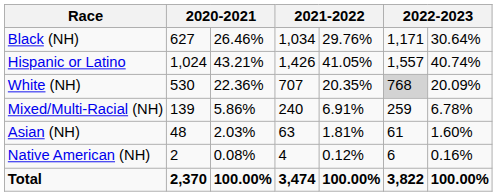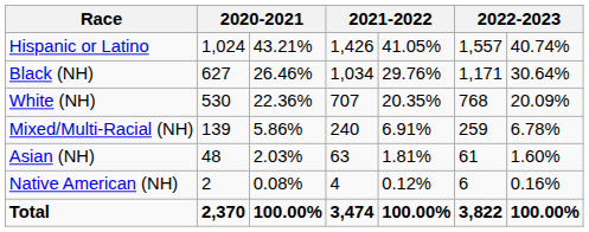 <table class="wikitable">
 <tr>
 <th>Race</th>
 <th colspan="2">2020-2021</th>
 <th colspan="2">2021-2022</th>
 <th colspan="2">2022-2023</th>
+</tr>
+<tr>
+<td><a href='#'>Hispanic or Latino</a></td>
+<td>1,024</td>
+<td>43.21%</td>
+<td>1,426</td>
+<td>41.05%</td>
+<td>1,557</td>
+<td>40.74%</td>
 </tr>
 <tr>
 <td><a href='#'>Black</a> (NH)</td>
 <td>627</td>
 <td>26.46%</td>
 <td>1,034</td>
 <td>29.76%</td>
 <td>1,171</td>
 <td>30.64%</td>
 </tr>
 <tr>
-<td><a href='#'>Hispanic or Latino</a></td>
-<td>1,024</td>
-<td>43.21%</td>
-<td>1,426</td>
-<td>41.05%</td>
-<td>1,557</td>
-<td>40.74%</td>
-</tr>
-<tr>
 <td><a href='#'>White</a> (NH)</td>
 <td>530</td>
 <td>22.36%</td>
 <td>707</td>
 <td>20.35%</td>
-<td style="background: lightgrey;">768</td>
+<td>768</td>
 <td>20.09%</td>
 </tr>
 <tr>
 <td><a href='#'>Mixed/Multi-Racial</a> (NH)</td>
 <td>139</td>
 <td>5.86%</td>
 <td>240</td>
 <td>6.91%</td>
 <td>259</td>
 <td>6.78%</td>
 </tr>
 <tr>
 <td><a href='#'>Asian</a> (NH)</td>
 <td>48</td>
 <td>2.03%</td>
 <td>63</td>
 <td>1.81%</td>
 <td>61</td>
 <td>1.60%</td>
 </tr>
 <tr>
 <td><a href='#'>Native American</a> (NH)</td>
 <td>2</td>
 <td>0.08%</td>
 <td>4</td>
 <td>0.12%</td>
 <td>6</td>
 <td>0.16%</td>
 </tr>
 <tr>
 <td><strong>Total</strong></td>
 <td><strong>2,370</strong></td>
 <td><strong>100.00%</strong></td>
 <td><strong>3,474</strong></td>
 <td><strong>100.00%</strong></td>
 <td><strong>3,822</strong></td>
 <td><strong>100.00%</strong></td>
 </tr>
 </table>
